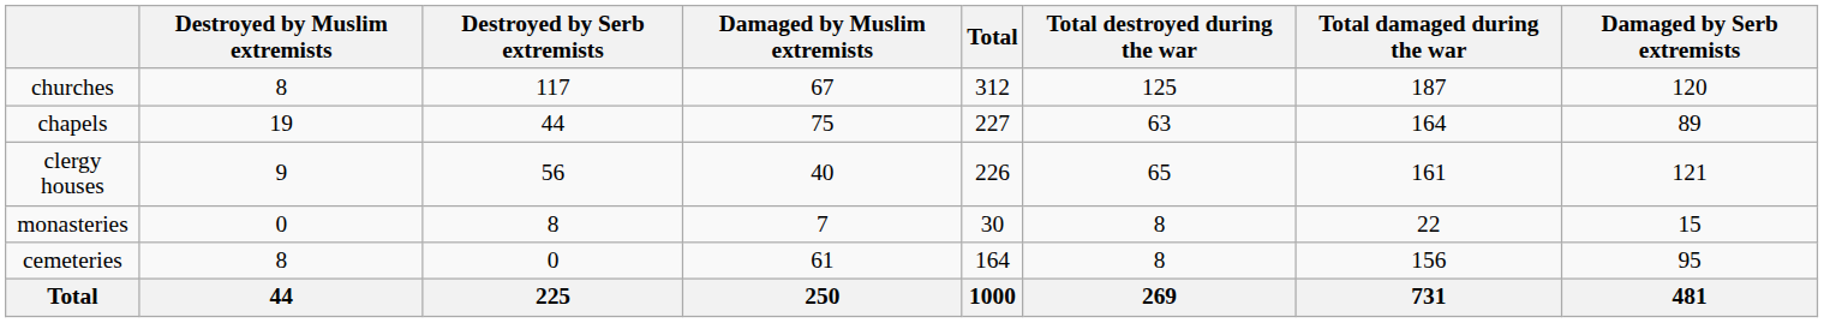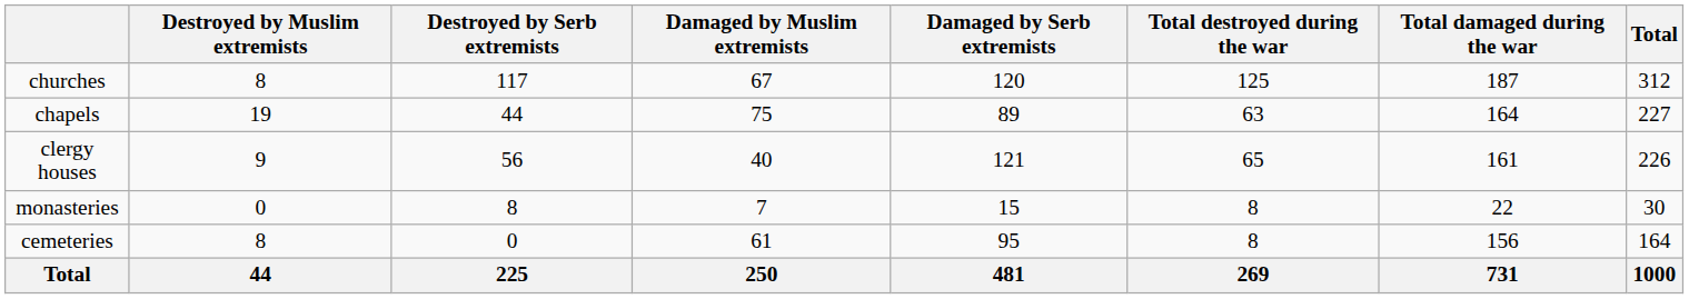 <table class="wikitable" style="text-align:center">
 <tr>
 <th></th>
 <th>Destroyed by Muslim extremists</th>
 <th>Destroyed by Serb extremists</th>
 <th>Damaged by Muslim extremists</th>
-<th>Total</th>
+<th>Damaged by Serb extremists</th>
 <th>Total destroyed during the war</th>
 <th>Total damaged during the war</th>
-<th>Damaged by Serb extremists</th>
+<th>Total</th>
 </tr>
 <tr>
 <td>churches</td>
 <td>8</td>
 <td>117</td>
 <td>67</td>
-<td>312</td>
+<td>120</td>
 <td>125</td>
 <td>187</td>
-<td>120</td>
+<td>312</td>
 </tr>
 <tr>
 <td>chapels</td>
 <td>19</td>
 <td>44</td>
 <td>75</td>
-<td>227</td>
+<td>89</td>
 <td>63</td>
 <td>164</td>
-<td>89</td>
+<td>227</td>
 </tr>
 <tr>
 <td>clergy houses</td>
 <td>9</td>
 <td>56</td>
 <td>40</td>
-<td>226</td>
+<td>121</td>
 <td>65</td>
 <td>161</td>
-<td>121</td>
+<td>226</td>
 </tr>
 <tr>
 <td>monasteries</td>
 <td>0</td>
 <td>8</td>
 <td>7</td>
-<td>30</td>
+<td>15</td>
 <td>8</td>
 <td>22</td>
-<td>15</td>
+<td>30</td>
 </tr>
 <tr>
 <td>cemeteries</td>
 <td>8</td>
 <td>0</td>
 <td>61</td>
-<td>164</td>
+<td>95</td>
 <td>8</td>
 <td>156</td>
-<td>95</td>
+<td>164</td>
 </tr>
 <tr bgcolor="#e0e0e0">
 <th align="left">Total</th>
 <th colspan="1">44</th>
 <th colspan="1">225</th>
 <th colspan="1">250</th>
-<th colspan="1">1000</th>
+<th colspan="1">481</th>
 <th colspan="1">269</th>
 <th colspan="1">731</th>
-<th colspan="1">481</th>
+<th colspan="1">1000</th>
 </tr>
 </table>
